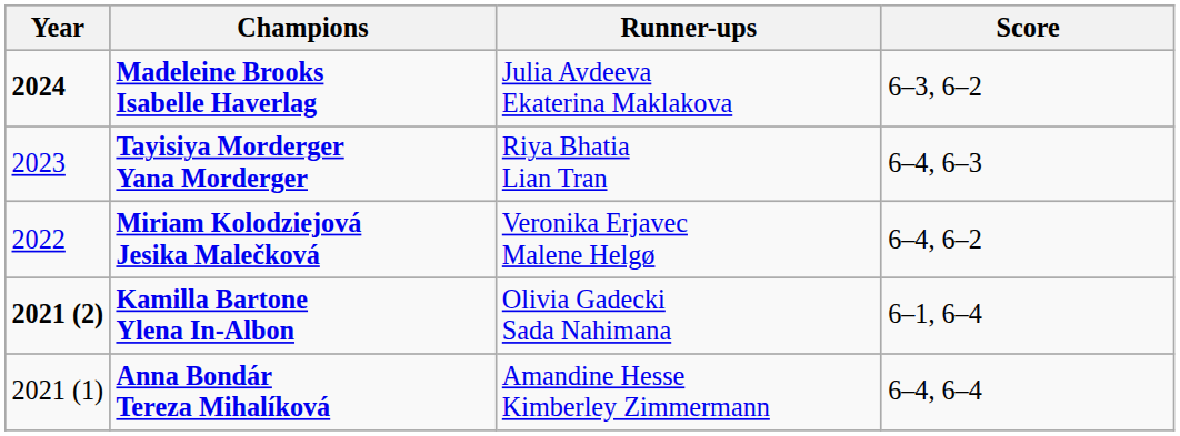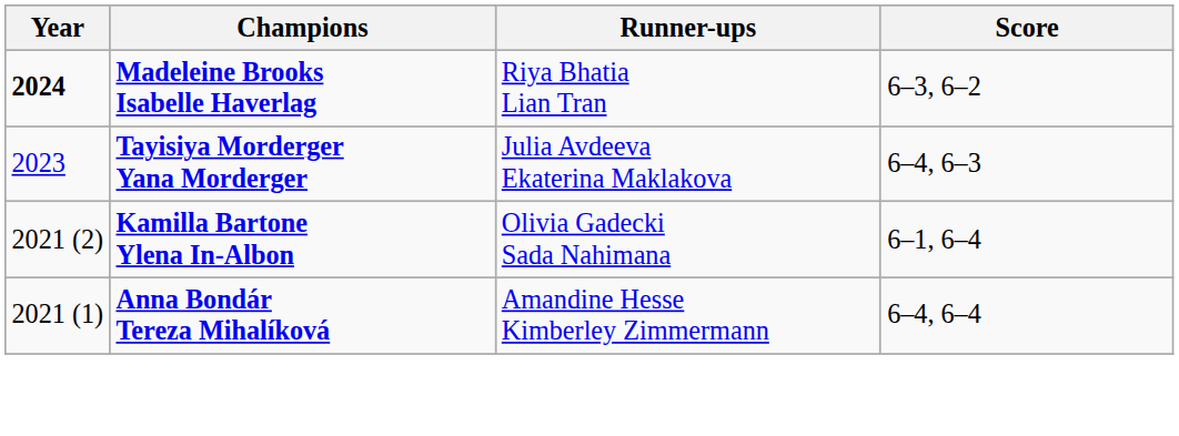 <table class="wikitable nowrap" style="font-size:90%">
 <tr>
 <th>Year</th>
 <th width="200">Champions</th>
 <th width="200">Runner-ups</th>
 <th width="150">Score</th>
 </tr>
 <tr>
 <td><strong>2024</strong></td>
 <td> <strong><a href='#'>Madeleine Brooks</a></strong><br> <strong><a href='#'>Isabelle Haverlag</a></strong></td>
-<td> <a href='#'>Julia Avdeeva</a><br> <a href='#'>Ekaterina Maklakova</a></td>
+<td> <a href='#'>Riya Bhatia</a><br> <a href='#'>Lian Tran</a></td>
 <td>6–3, 6–2</td>
 </tr>
 <tr>
 <td><a href='#'>2023</a></td>
 <td> <strong><a href='#'>Tayisiya Morderger</a></strong><br> <strong><a href='#'>Yana Morderger</a></strong></td>
-<td> <a href='#'>Riya Bhatia</a><br> <a href='#'>Lian Tran</a></td>
+<td> <a href='#'>Julia Avdeeva</a><br> <a href='#'>Ekaterina Maklakova</a></td>
 <td>6–4, 6–3</td>
 </tr>
 <tr>
-<td><a href='#'>2022</a></td>
-<td> <strong><a href='#'>Miriam Kolodziejová</a></strong><br> <strong><a href='#'>Jesika Malečková</a></strong></td>
-<td> <a href='#'>Veronika Erjavec</a><br> <a href='#'>Malene Helgø</a></td>
-<td>6–4, 6–2</td>
-</tr>
-<tr>
-<td><strong>2021 (2)</strong></td>
+<td>2021 (2)</td>
 <td> <strong><a href='#'>Kamilla Bartone</a></strong><br> <strong><a href='#'>Ylena In-Albon</a></strong></td>
 <td> <a href='#'>Olivia Gadecki</a><br> <a href='#'>Sada Nahimana</a></td>
 <td>6–1, 6–4</td>
 </tr>
 <tr>
 <td>2021 (1)</td>
 <td> <strong><a href='#'>Anna Bondár</a></strong><br> <strong><a href='#'>Tereza Mihalíková</a></strong></td>
 <td> <a href='#'>Amandine Hesse</a><br> <a href='#'>Kimberley Zimmermann</a></td>
 <td>6–4, 6–4</td>
 </tr>
 </table>
